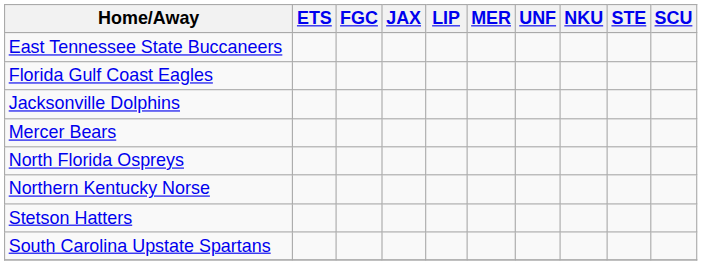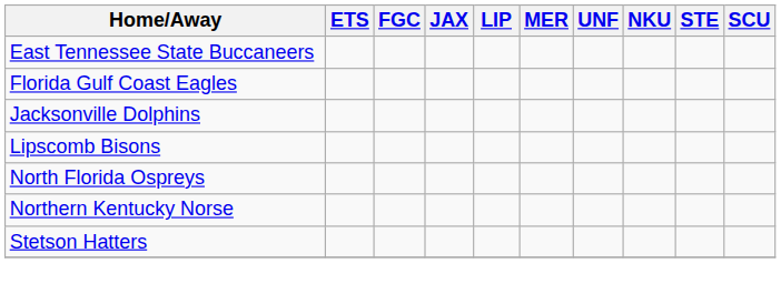 <table class="wikitable" style="text-align: center">
 <tr>
 <th width="250">Home/Away</th>
 <th width="30"><a href='#'>ETS</a></th>
 <th width="30"><a href='#'>FGC</a></th>
 <th width="30"><a href='#'>JAX</a></th>
 <th width="30"><a href='#'>LIP</a></th>
 <th width="30"><a href='#'>MER</a></th>
 <th width="30"><a href='#'>UNF</a></th>
 <th width="30"><a href='#'>NKU</a></th>
 <th width="30"><a href='#'>STE</a></th>
 <th width="30"><a href='#'>SCU</a></th>
 </tr>
 <tr>
 <td align=left><a href='#'>East Tennessee State Buccaneers</a></td>
 <td></td>
 <td></td>
 <td></td>
 <td></td>
 <td></td>
 <td></td>
 <td></td>
 <td></td>
 <td></td>
 </tr>
 <tr>
 <td align=left><a href='#'>Florida Gulf Coast Eagles</a></td>
 <td></td>
 <td></td>
 <td></td>
 <td></td>
 <td></td>
 <td></td>
 <td></td>
 <td></td>
 <td></td>
 </tr>
 <tr>
 <td align=left><a href='#'>Jacksonville Dolphins</a></td>
 <td></td>
 <td></td>
 <td></td>
 <td></td>
 <td></td>
 <td></td>
 <td></td>
 <td></td>
 <td></td>
 </tr>
 <tr>
-<td align=left><a href='#'>Mercer Bears</a></td>
+<td align=left><a href='#'>Lipscomb Bisons</a></td>
 <td></td>
 <td></td>
 <td></td>
 <td></td>
 <td></td>
 <td></td>
 <td></td>
 <td></td>
 <td></td>
 </tr>
 <tr>
 <td align=left><a href='#'>North Florida Ospreys</a></td>
 <td></td>
 <td></td>
 <td></td>
 <td></td>
 <td></td>
 <td></td>
 <td></td>
 <td></td>
 <td></td>
 </tr>
 <tr>
 <td align=left><a href='#'>Northern Kentucky Norse</a></td>
 <td></td>
 <td></td>
 <td></td>
 <td></td>
 <td></td>
 <td></td>
 <td></td>
 <td></td>
 <td></td>
 </tr>
 <tr>
 <td align=left><a href='#'>Stetson Hatters</a></td>
 <td></td>
 <td></td>
 <td></td>
 <td></td>
 <td></td>
 <td></td>
 <td></td>
 <td></td>
 <td></td>
 </tr>
 <tr>
-<td align=left><a href='#'>South Carolina Upstate Spartans</a></td>
-<td></td>
-<td></td>
-<td></td>
-<td></td>
-<td></td>
-<td></td>
-<td></td>
-<td></td>
-<td></td>
-</tr>
-<tr>
 </tr>
 </table>
